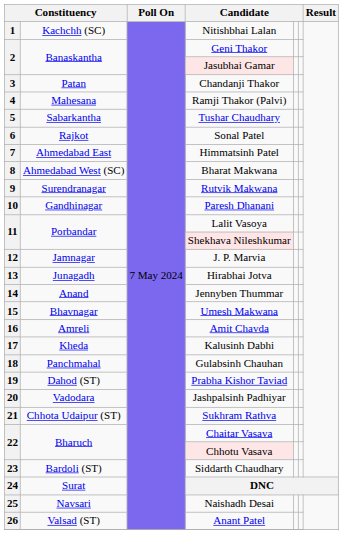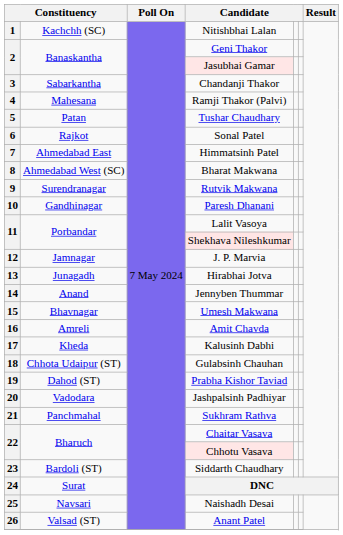 <table class="wikitable sortable" style="text-align:center;">
 <tr>
 <th colspan="2">Constituency</th>
 <th>Poll On</th>
 <th colspan="3">Candidate</th>
 <th>Result</th>
 </tr>
 <tr>
 <th>1</th>
 <td><a href='#'>Kachchh</a> (SC)</td>
 <td rowspan="29" bgcolor=#7B68EE>7 May 2024</td>
 <td>Nitishbhai Lalan</td>
 <td></td>
 <td></td>
 </tr>
 <tr>
 <th rowspan="2">2</th>
 <td rowspan="2"><a href='#'>Banaskantha</a></td>
 <td><a href='#'>Geni Thakor</a></td>
 <td></td>
 <td></td>
 </tr>
 <tr>
 <td style="background:#FFE6E6">Jasubhai Gamar</td>
 <td></td>
 <td></td>
 </tr>
 <tr>
 <th>3</th>
-<td><a href='#'>Patan</a></td>
+<td><a href='#'>Sabarkantha</a></td>
 <td>Chandanji Thakor</td>
 <td></td>
 <td></td>
 </tr>
 <tr>
 <th>4</th>
 <td><a href='#'>Mahesana</a></td>
 <td>Ramji Thakor (Palvi)</td>
 <td></td>
 <td></td>
 </tr>
 <tr>
 <th>5</th>
-<td><a href='#'>Sabarkantha</a></td>
+<td><a href='#'>Patan</a></td>
 <td><a href='#'>Tushar Chaudhary</a></td>
 <td></td>
 <td></td>
 </tr>
 <tr>
 <th>6</th>
 <td><a href='#'>Rajkot</a></td>
 <td>Sonal Patel</td>
 <td></td>
 <td></td>
 </tr>
 <tr>
 <th>7</th>
 <td><a href='#'>Ahmedabad East</a></td>
 <td>Himmatsinh Patel</td>
 <td></td>
 <td></td>
 </tr>
 <tr>
 <th>8</th>
 <td><a href='#'>Ahmedabad West</a> (SC)</td>
 <td>Bharat Makwana</td>
 <td></td>
 <td></td>
 </tr>
 <tr>
 <th>9</th>
 <td><a href='#'>Surendranagar</a></td>
 <td><a href='#'>Rutvik Makwana</a></td>
 <td></td>
 <td></td>
 </tr>
 <tr>
 <th>10</th>
 <td><a href='#'>Gandhinagar</a></td>
 <td><a href='#'>Paresh Dhanani</a></td>
 <td></td>
 <td></td>
 </tr>
 <tr>
 <th rowspan="2">11</th>
 <td rowspan="2"><a href='#'>Porbandar</a></td>
 <td>Lalit Vasoya</td>
 <td></td>
 <td></td>
 </tr>
 <tr>
 <td style="background:#ffe5e5">Shekhava Nileshkumar</td>
 <td></td>
 <td></td>
 </tr>
 <tr>
 <th>12</th>
 <td><a href='#'>Jamnagar</a></td>
 <td>J. P. Marvia</td>
 <td></td>
 <td></td>
 </tr>
 <tr>
 <th>13</th>
 <td><a href='#'>Junagadh</a></td>
 <td>Hirabhai Jotva</td>
 <td></td>
 <td></td>
 </tr>
 <tr>
 <th>14</th>
 <td><a href='#'>Anand</a></td>
 <td>Jennyben Thummar</td>
 <td></td>
 <td></td>
 </tr>
 <tr>
 <th>15</th>
 <td><a href='#'>Bhavnagar</a></td>
 <td><a href='#'>Umesh Makwana</a></td>
 <td></td>
 <td></td>
 </tr>
 <tr>
 <th>16</th>
 <td><a href='#'>Amreli</a></td>
 <td><a href='#'>Amit Chavda</a></td>
 <td></td>
 <td></td>
 </tr>
 <tr>
 <th>17</th>
 <td><a href='#'>Kheda</a></td>
 <td>Kalusinh Dabhi</td>
 <td></td>
 <td></td>
 </tr>
 <tr>
 <th>18</th>
-<td><a href='#'>Panchmahal</a></td>
+<td><a href='#'>Chhota Udaipur</a> (ST)</td>
 <td>Gulabsinh Chauhan</td>
 <td></td>
 <td></td>
 </tr>
 <tr>
 <th>19</th>
 <td><a href='#'>Dahod</a> (ST)</td>
 <td><a href='#'>Prabha Kishor Taviad</a></td>
 <td></td>
 <td></td>
 </tr>
 <tr>
 <th>20</th>
 <td><a href='#'>Vadodara</a></td>
 <td>Jashpalsinh Padhiyar</td>
 <td></td>
 <td></td>
 </tr>
 <tr>
 <th>21</th>
-<td><a href='#'>Chhota Udaipur</a> (ST)</td>
+<td><a href='#'>Panchmahal</a></td>
 <td><a href='#'>Sukhram Rathva</a></td>
 <td></td>
 <td></td>
 </tr>
 <tr>
 <th rowspan="2">22</th>
 <td rowspan="2"><a href='#'>Bharuch</a></td>
 <td><a href='#'>Chaitar Vasava</a></td>
 <td></td>
 <td></td>
 </tr>
 <tr>
 <td style="background:#FFE6E6">Chhotu Vasava</td>
 <td></td>
 <td></td>
 </tr>
 <tr>
 <th>23</th>
 <td><a href='#'>Bardoli</a> (ST)</td>
 <td>Siddarth Chaudhary</td>
 <td></td>
 <td></td>
 </tr>
 <tr>
 <th>24</th>
 <td><a href='#'>Surat</a></td>
 <th colspan=4><strong>DNC</strong></th>
 </tr>
 <tr>
 <th>25</th>
 <td><a href='#'>Navsari</a></td>
 <td>Naishadh Desai</td>
 <td></td>
 <td></td>
 </tr>
 <tr>
 <th>26</th>
 <td><a href='#'>Valsad</a> (ST)</td>
 <td><a href='#'>Anant Patel</a></td>
 <td></td>
 <td></td>
 </tr>
 <tr>
 </tr>
 </table>
